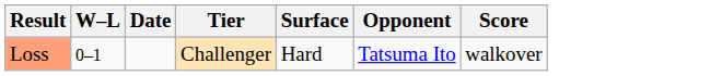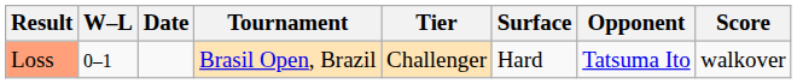 <table class="wikitable">
 <tr>
 <th>Result</th>
 <th class="unsortable">W–L</th>
 <th>Date</th>
+<th>Tournament</th>
 <th>Tier</th>
 <th>Surface</th>
 <th>Opponent</th>
 <th class="unsortable">Score</th>
 </tr>
 <tr>
 <td bgcolor=ffa07a>Loss</td>
 <td><small>0–1</small></td>
 <td><a href='#'></a></td>
+<td style="background:moccasin;"><a href='#'>Brasil Open</a>, Brazil</td>
 <td style="background:moccasin;">Challenger</td>
 <td>Hard</td>
 <td> <a href='#'>Tatsuma Ito</a></td>
 <td>walkover</td>
 </tr>
 </table>
